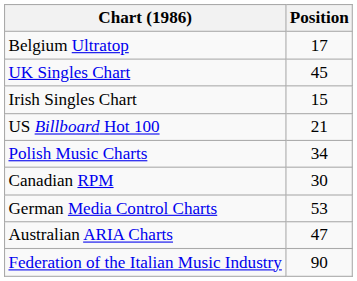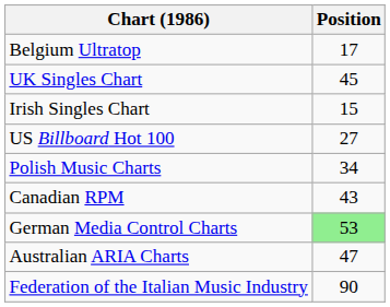 <table class="wikitable sortable" style="text-align:center;">
 <tr>
 <th>Chart (1986)</th>
 <th>Position</th>
 </tr>
 <tr>
 <td align="left">Belgium <a href='#'>Ultratop</a></td>
 <td>17</td>
 </tr>
 <tr>
 <td align="left"><a href='#'>UK Singles Chart</a></td>
 <td>45</td>
 </tr>
 <tr>
 <td align="left">Irish Singles Chart</td>
 <td>15</td>
 </tr>
 <tr>
 <td align="left">US <a href='#'><em>Billboard</em> Hot 100</a></td>
-<td>21</td>
+<td>27</td>
 </tr>
 <tr>
 <td align="left"><a href='#'>Polish Music Charts</a></td>
 <td>34</td>
 </tr>
 <tr>
 <td align="left">Canadian <a href='#'>RPM</a></td>
-<td>30</td>
+<td>43</td>
 </tr>
 <tr>
 <td align="left">German <a href='#'>Media Control Charts</a></td>
-<td>53</td>
+<td style="background: lightgreen;">53</td>
 </tr>
 <tr>
 <td align="left">Australian <a href='#'>ARIA Charts</a></td>
 <td>47</td>
 </tr>
 <tr>
 <td align="left"><a href='#'>Federation of the Italian Music Industry</a></td>
 <td>90</td>
 </tr>
 </table>
